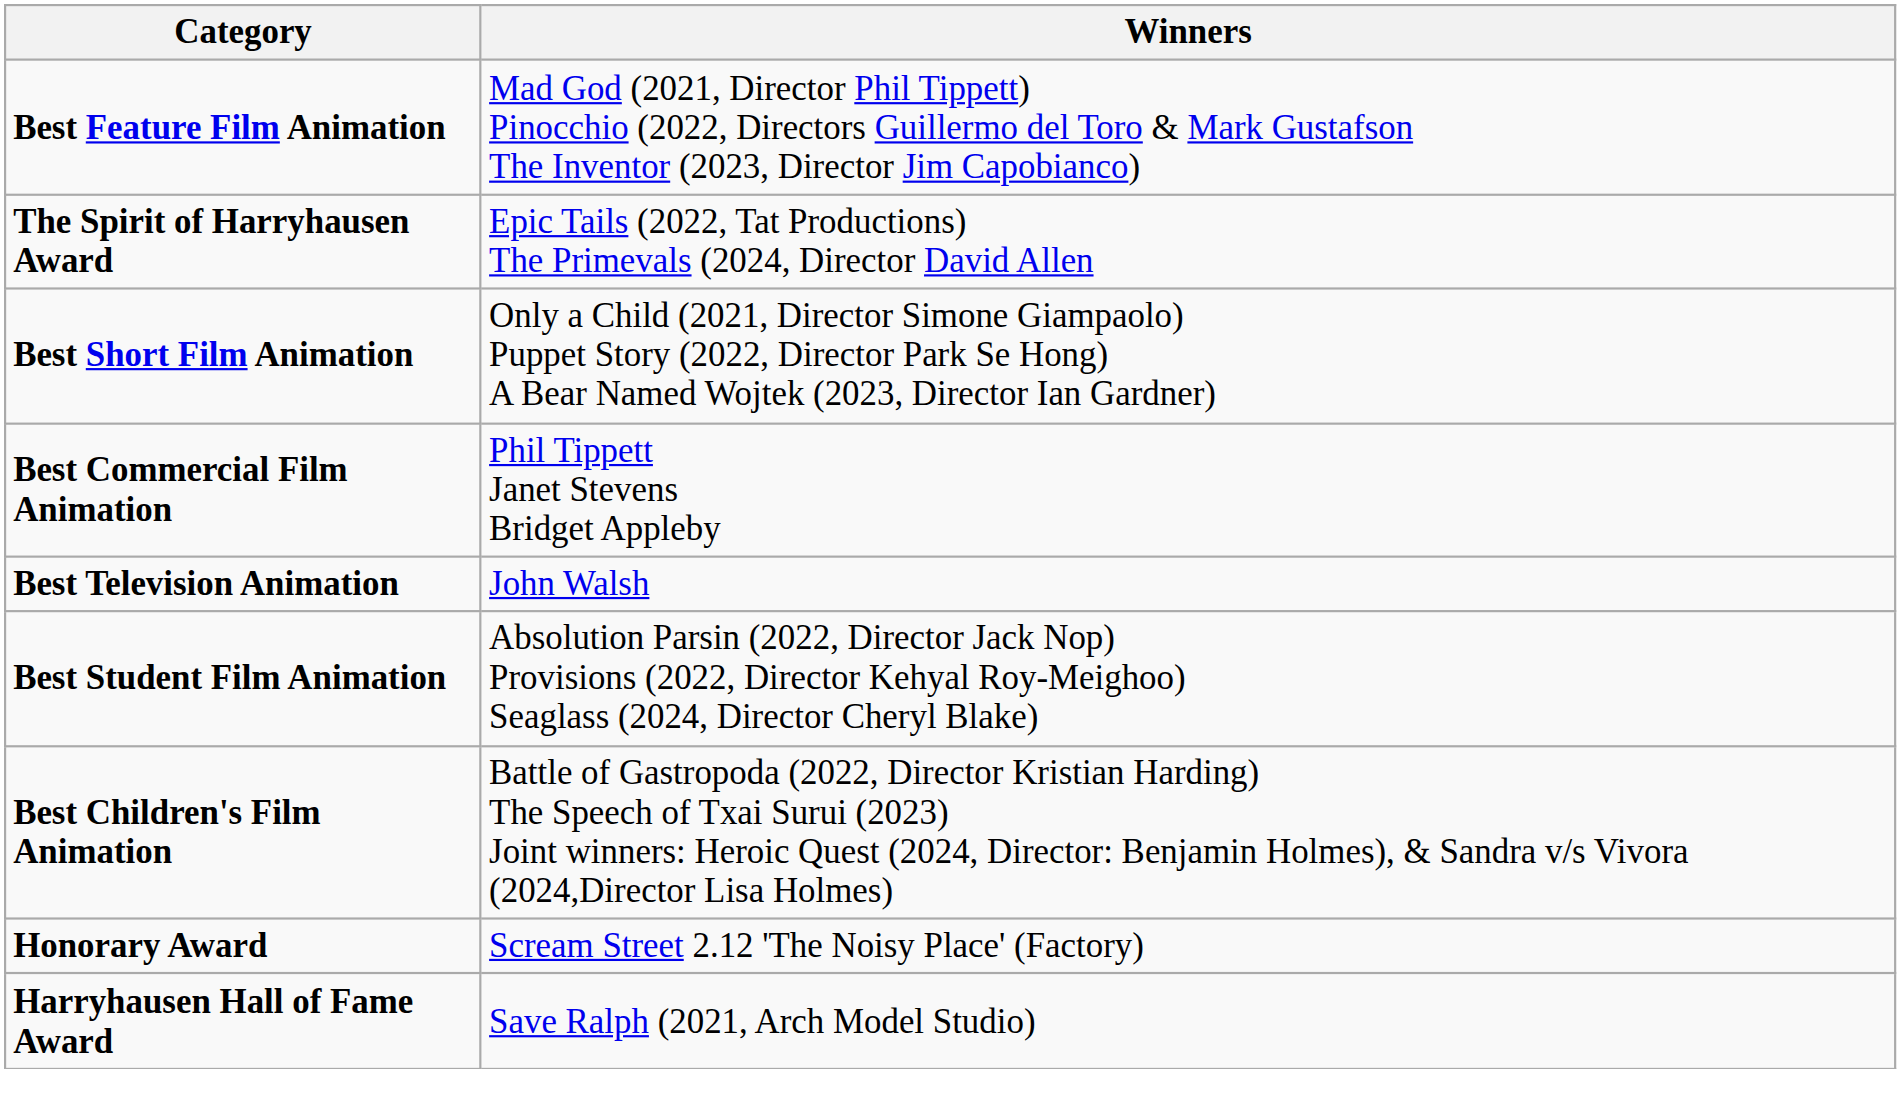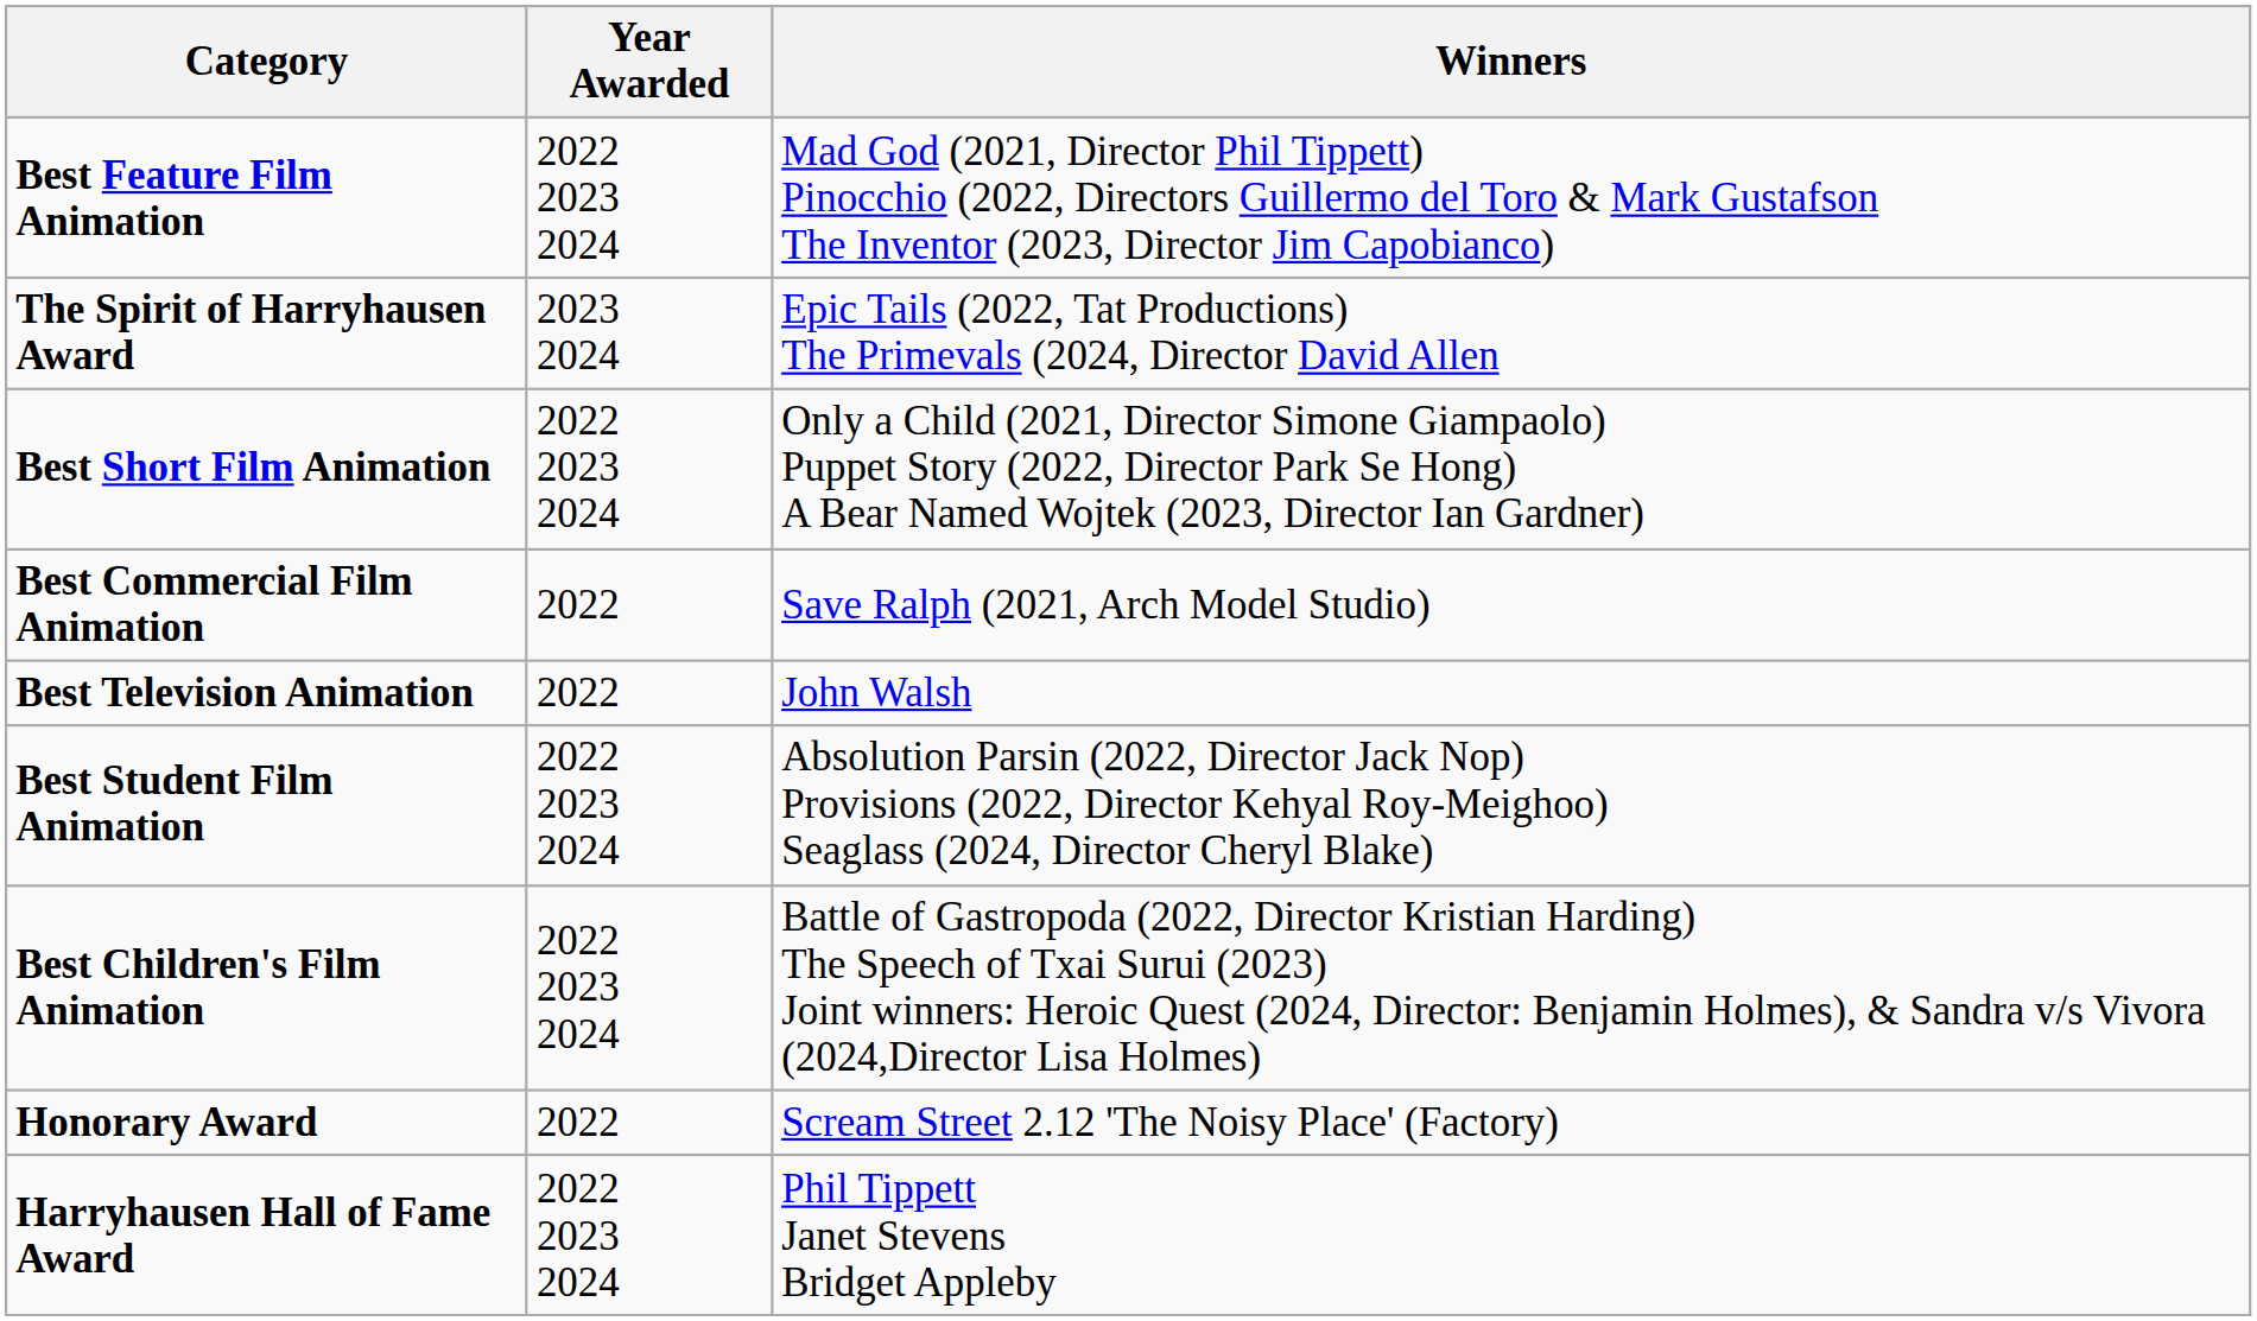 <table class="wikitable">
 <tr>
 <th>Category</th>
+<th>Year Awarded</th>
 <th>Winners</th>
 </tr>
 <tr>
 <td><strong>Best <a href='#'>Feature Film</a> Animation</strong></td>
+<td>2022<br>2023<br>2024</td>
 <td><a href='#'>Mad God</a> (2021, Director <a href='#'>Phil Tippett</a>)<br><a href='#'>Pinocchio</a> (2022, Directors <a href='#'>Guillermo del Toro</a> & <a href='#'>Mark Gustafson</a><br><a href='#'>The Inventor</a> (2023, Director <a href='#'>Jim Capobianco</a>)</td>
 </tr>
 <tr>
 <td><strong>The Spirit of Harryhausen Award</strong></td>
+<td>2023<br>2024</td>
 <td><a href='#'>Epic Tails</a> (2022, Tat Productions)<br><a href='#'>The Primevals</a> (2024, Director <a href='#'>David Allen</a></td>
 </tr>
 <tr>
 <td><strong>Best <a href='#'>Short Film</a> Animation</strong></td>
+<td>2022<br>2023<br>2024</td>
 <td>Only a Child (2021, Director Simone Giampaolo)<br>Puppet Story (2022, Director Park Se Hong)<br>A Bear Named Wojtek (2023, Director Ian Gardner)</td>
 </tr>
 <tr>
 <td><strong>Best Commercial Film Animation</strong></td>
-<td><a href='#'>Phil Tippett</a><br>Janet Stevens<br>Bridget Appleby</td>
+<td>2022</td>
+<td><a href='#'>Save Ralph</a> (2021, Arch Model Studio)</td>
 </tr>
 <tr>
 <td><strong>Best Television Animation</strong></td>
+<td>2022</td>
 <td><a href='#'>John Walsh</a></td>
 </tr>
 <tr>
 <td><strong>Best Student Film Animation</strong></td>
+<td>2022<br>2023<br>2024</td>
 <td>Absolution Parsin (2022, Director Jack Nop)<br>Provisions (2022, Director Kehyal Roy-Meighoo)<br>Seaglass (2024, Director Cheryl Blake)</td>
 </tr>
 <tr>
 <td><strong>Best Children's Film Animation</strong></td>
+<td>2022<br>2023<br>2024</td>
 <td>Battle of Gastropoda (2022, Director Kristian Harding)<br>The Speech of Txai Surui (2023)<br>Joint winners: Heroic Quest (2024, Director: Benjamin Holmes), & Sandra v/s Vivora (2024,Director Lisa Holmes)</td>
 </tr>
 <tr>
 <td><strong>Honorary Award</strong></td>
+<td>2022</td>
 <td><a href='#'>Scream Street</a> 2.12 'The Noisy Place' (Factory)</td>
 </tr>
 <tr>
 <td><strong>Harryhausen Hall of Fame Award</strong></td>
-<td><a href='#'>Save Ralph</a> (2021, Arch Model Studio)</td>
+<td>2022<br>2023<br>2024</td>
+<td><a href='#'>Phil Tippett</a><br>Janet Stevens<br>Bridget Appleby</td>
 </tr>
 </table>
